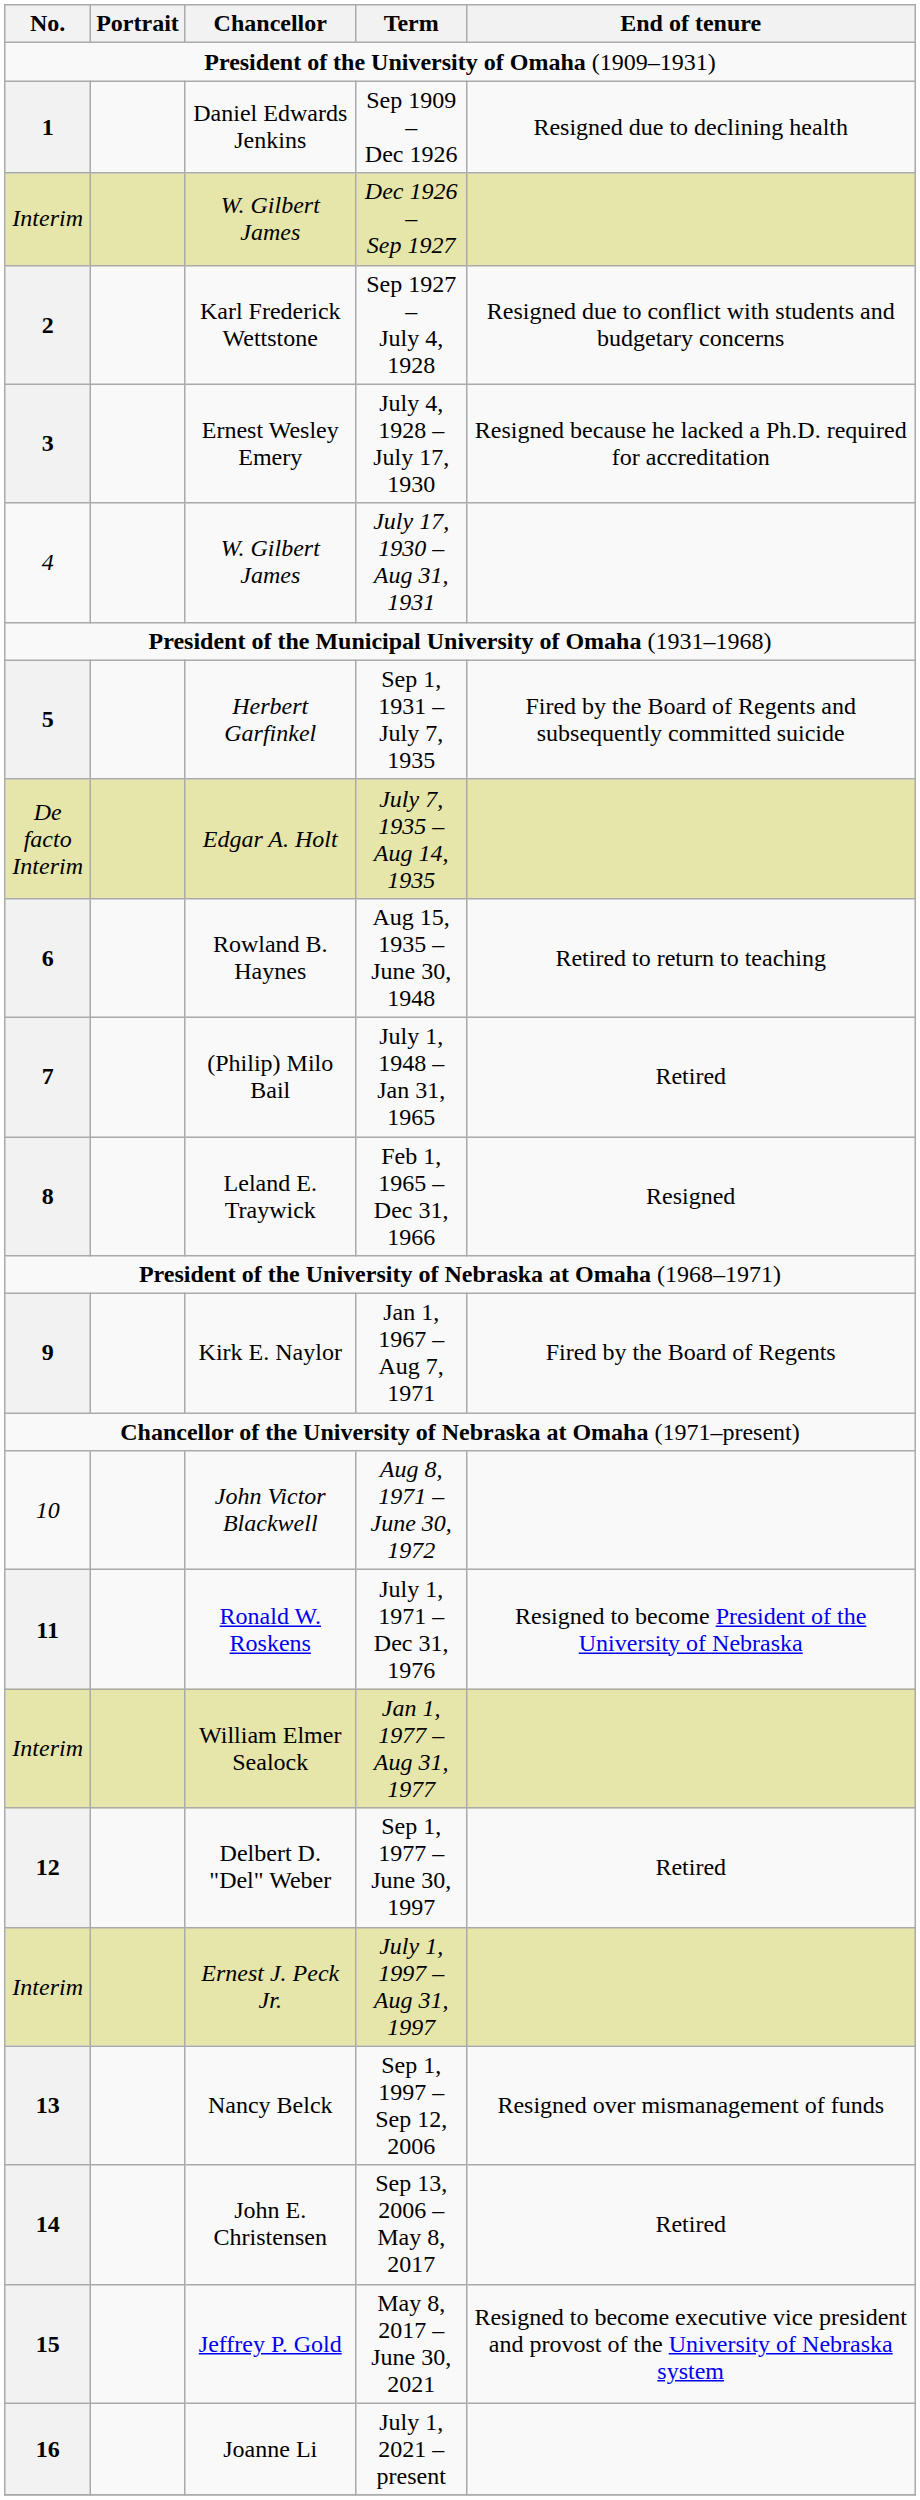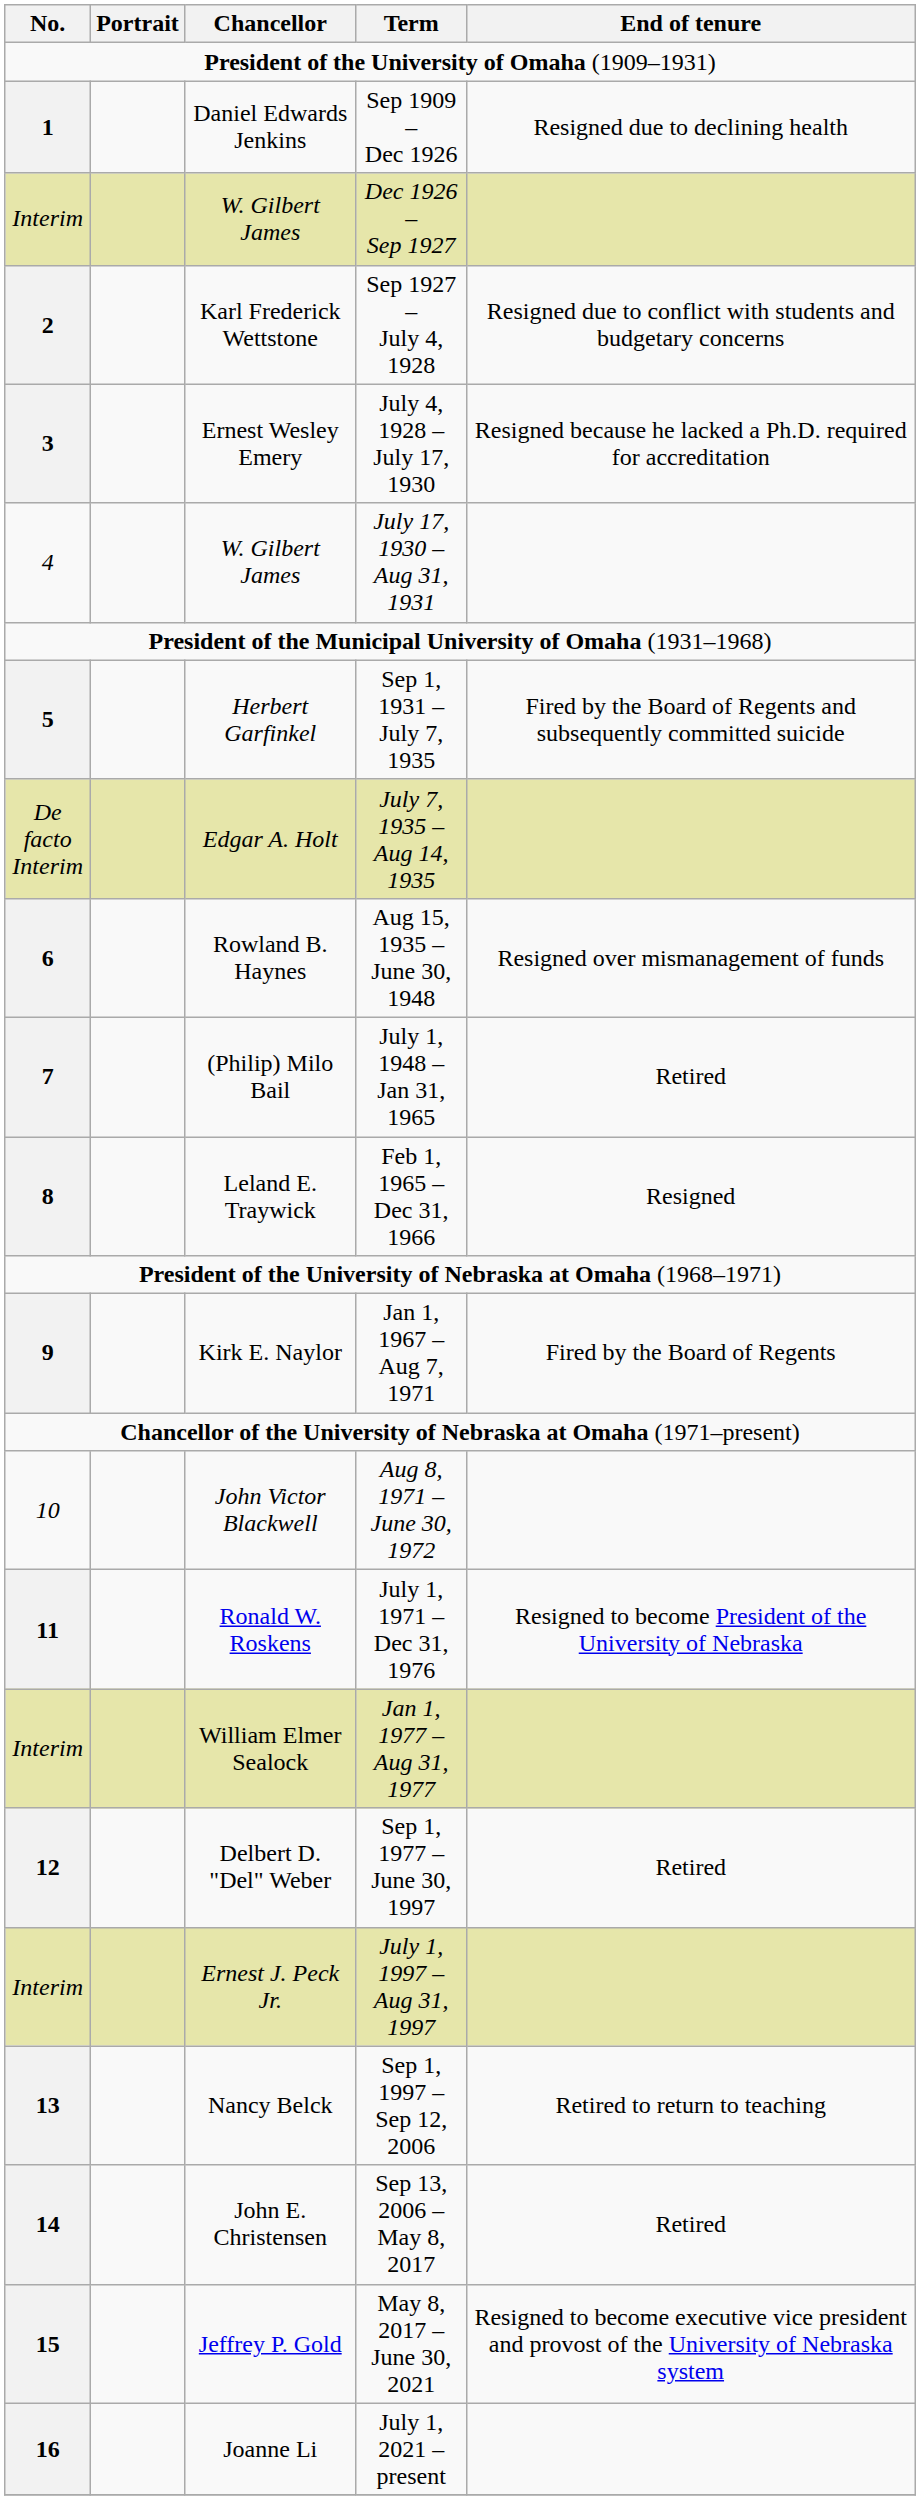 <table class="wikitable" style="text-align:center;">
 <tr>
 <th>No.</th>
 <th>Portrait</th>
 <th>Chancellor</th>
 <th>Term</th>
 <th>End of tenure</th>
 </tr>
 <tr>
 <td colspan=5><strong>President of the University of Omaha</strong> (1909–1931)</td>
 </tr>
 <tr>
 <th>1</th>
 <td></td>
 <td>Daniel Edwards Jenkins</td>
 <td>Sep 1909 –<br>Dec 1926</td>
 <td>Resigned due to declining health</td>
 </tr>
 <tr bgcolor="#e6e6aa">
 <td><em>Interim</em></td>
 <td></td>
 <td><em>W. Gilbert James</em></td>
 <td><em>Dec 1926 –<br>Sep 1927</em></td>
 <td></td>
 </tr>
 <tr>
 <th>2</th>
 <td></td>
 <td>Karl Frederick Wettstone</td>
 <td>Sep 1927 –<br>July 4, 1928</td>
 <td>Resigned due to conflict with students and budgetary concerns</td>
 </tr>
 <tr>
 <th>3</th>
 <td></td>
 <td>Ernest Wesley Emery</td>
 <td>July 4, 1928 –<br>July 17, 1930</td>
 <td>Resigned because he lacked a Ph.D. required for accreditation</td>
 </tr>
 <tr>
 <td><em>4</em></td>
 <td></td>
 <td><em>W. Gilbert James</em></td>
 <td><em>July 17, 1930 –<br>Aug 31, 1931</em></td>
 <td></td>
 </tr>
 <tr>
 <td colspan=5><strong>President of the Municipal University of Omaha</strong> (1931–1968)</td>
 </tr>
 <tr>
 <th>5</th>
 <td></td>
 <td><em>Herbert Garfinkel</em></td>
 <td>Sep 1, 1931 –<br>July 7, 1935</td>
 <td>Fired by the Board of Regents and subsequently committed suicide</td>
 </tr>
 <tr bgcolor="#e6e6aa">
 <td><em>De facto<br>Interim</em></td>
 <td></td>
 <td><em>Edgar A. Holt</em></td>
 <td><em>July 7, 1935 –<br>Aug 14, 1935</em></td>
 <td></td>
 </tr>
 <tr>
 <th>6</th>
 <td></td>
 <td>Rowland B. Haynes</td>
 <td>Aug 15, 1935 –<br>June 30, 1948</td>
-<td>Retired to return to teaching</td>
+<td>Resigned over mismanagement of funds</td>
 </tr>
 <tr>
 <th>7</th>
 <td></td>
 <td>(Philip) Milo Bail</td>
 <td>July 1, 1948 –<br>Jan 31, 1965</td>
 <td>Retired</td>
 </tr>
 <tr>
 <th>8</th>
 <td></td>
 <td>Leland E. Traywick</td>
 <td>Feb 1, 1965 –<br>Dec 31, 1966</td>
 <td>Resigned</td>
 </tr>
 <tr>
 <td colspan=5><strong>President of the University of Nebraska at Omaha</strong> (1968–1971)</td>
 </tr>
 <tr>
 <th>9</th>
 <td></td>
 <td>Kirk E. Naylor</td>
 <td>Jan 1, 1967 –<br>Aug 7, 1971</td>
 <td>Fired by the Board of Regents</td>
 </tr>
 <tr>
 <td colspan=5><strong>Chancellor of the University of Nebraska at Omaha</strong> (1971–present)</td>
 </tr>
 <tr>
 <td><em>10</em></td>
 <td></td>
 <td><em>John Victor Blackwell</em></td>
 <td><em>Aug 8, 1971 –<br>June 30, 1972</em></td>
 <td></td>
 </tr>
 <tr>
 <th>11</th>
 <td></td>
 <td><a href='#'>Ronald W. Roskens</a></td>
 <td>July 1, 1971 –<br>Dec 31, 1976</td>
 <td>Resigned to become <a href='#'>President of the University of Nebraska</a></td>
 </tr>
 <tr bgcolor="#e6e6aa">
 <td><em>Interim</em></td>
 <td></td>
 <td>William Elmer Sealock</td>
 <td><em>Jan 1, 1977 –<br>Aug 31, 1977</em></td>
 <td></td>
 </tr>
 <tr>
 <th>12</th>
 <td></td>
 <td>Delbert D. "Del" Weber</td>
 <td>Sep 1, 1977 –<br>June 30, 1997</td>
 <td>Retired</td>
 </tr>
 <tr bgcolor="#e6e6aa">
 <td><em>Interim</em></td>
 <td></td>
 <td><em>Ernest J. Peck Jr.</em></td>
 <td><em>July 1, 1997 –<br>Aug 31, 1997</em></td>
 <td></td>
 </tr>
 <tr>
 <th>13</th>
 <td></td>
 <td>Nancy Belck</td>
 <td>Sep 1, 1997 –<br>Sep 12, 2006</td>
-<td>Resigned over mismanagement of funds</td>
+<td>Retired to return to teaching</td>
 </tr>
 <tr>
 <th>14</th>
 <td></td>
 <td>John E. Christensen</td>
 <td>Sep 13, 2006 –<br>May 8, 2017</td>
 <td>Retired</td>
 </tr>
 <tr>
 <th>15</th>
 <td></td>
 <td><a href='#'>Jeffrey P. Gold</a></td>
 <td>May 8, 2017 –<br>June 30, 2021</td>
 <td>Resigned to become executive vice president and provost of the <a href='#'>University of Nebraska system</a></td>
 </tr>
 <tr>
 <th>16</th>
 <td></td>
 <td>Joanne Li</td>
 <td>July 1, 2021 –<br>present</td>
 <td></td>
 </tr>
 <tr>
 </tr>
 </table>
